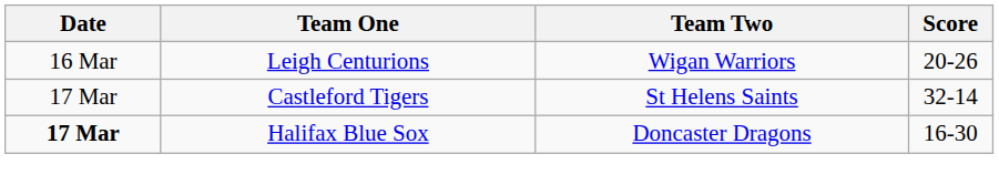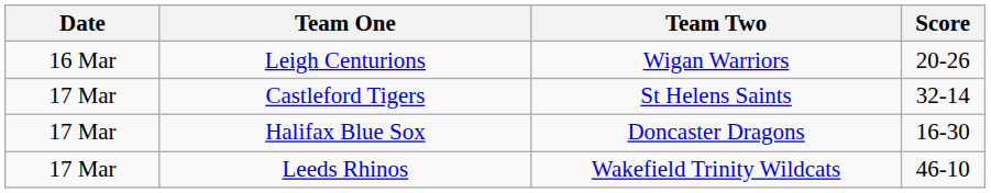 <table class="wikitable" style="text-align: center">
 <tr>
 <th width=100>Date</th>
 <th width=250>Team One</th>
 <th width=250>Team Two</th>
 <th width=50>Score</th>
 </tr>
 <tr>
 <td>16 Mar</td>
 <td><a href='#'>Leigh Centurions</a></td>
 <td><a href='#'>Wigan Warriors</a></td>
 <td>20-26</td>
 </tr>
 <tr>
 <td>17 Mar</td>
 <td><a href='#'>Castleford Tigers</a></td>
 <td><a href='#'>St Helens Saints</a></td>
 <td>32-14</td>
 </tr>
 <tr>
-<td><strong>17 Mar</strong></td>
+<td>17 Mar</td>
 <td><a href='#'>Halifax Blue Sox</a></td>
 <td><a href='#'>Doncaster Dragons</a></td>
 <td>16-30</td>
 </tr>
+<tr>
+<td>17 Mar</td>
+<td><a href='#'>Leeds Rhinos</a></td>
+<td><a href='#'>Wakefield Trinity Wildcats</a></td>
+<td>46-10</td>
+</tr>
 </table>
